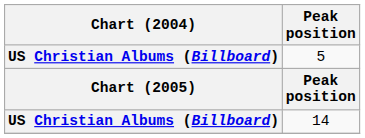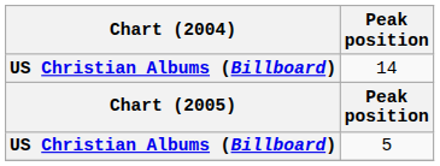 <table class="wikitable sortable plainrowheaders">
 <tr>
 <th scope="col">Chart (2004)</th>
 <th scope="col">Peak<br>position</th>
 </tr>
 <tr>
 <th scope="row">US <a href='#'>Christian Albums</a> (<em><a href='#'>Billboard</a></em>)</th>
-<td align="center">5</td>
+<td align="center">14</td>
 </tr>
 <tr>
 <th scope="col">Chart (2005)</th>
 <th scope="col">Peak<br>position</th>
 </tr>
 <tr>
 <th scope="row">US <a href='#'>Christian Albums</a> (<em><a href='#'>Billboard</a></em>)</th>
-<td align="center">14</td>
+<td align="center">5</td>
 </tr>
 <tr>
 </tr>
 </table>
